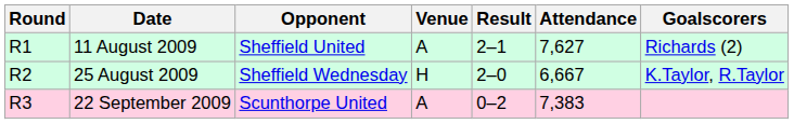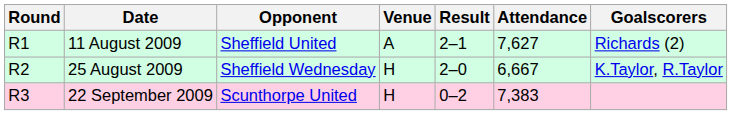 <table class="wikitable">
 <tr>
 <th>Round</th>
 <th>Date</th>
 <th>Opponent</th>
 <th>Venue</th>
 <th>Result</th>
 <th>Attendance</th>
 <th>Goalscorers</th>
 </tr>
 <tr style="background-color: #d0ffe3;">
 <td>R1</td>
 <td>11 August 2009</td>
 <td><a href='#'>Sheffield United</a></td>
 <td>A</td>
 <td>2–1</td>
 <td>7,627</td>
 <td><a href='#'>Richards</a> (2)</td>
 </tr>
 <tr style="background-color: #d0ffe3;">
 <td>R2</td>
 <td>25 August 2009</td>
 <td><a href='#'>Sheffield Wednesday</a></td>
 <td>H</td>
 <td>2–0</td>
 <td>6,667</td>
 <td><a href='#'>K.Taylor</a>, <a href='#'>R.Taylor</a></td>
 </tr>
 <tr style="background-color: #ffd0e3;">
 <td>R3</td>
 <td>22 September 2009</td>
 <td><a href='#'>Scunthorpe United</a></td>
-<td>A</td>
+<td>H</td>
 <td>0–2</td>
 <td>7,383</td>
 <td></td>
 </tr>
 </table>
